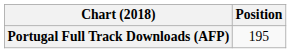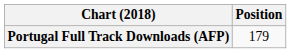 <table class="wikitable sortable plainrowheaders" style="text-align:center">
 <tr>
 <th scope="col">Chart (2018)</th>
 <th scope="col">Position</th>
 </tr>
 <tr>
 <th scope="row">Portugal Full Track Downloads (AFP)</th>
-<td>195</td>
+<td>179</td>
 </tr>
 </table>
